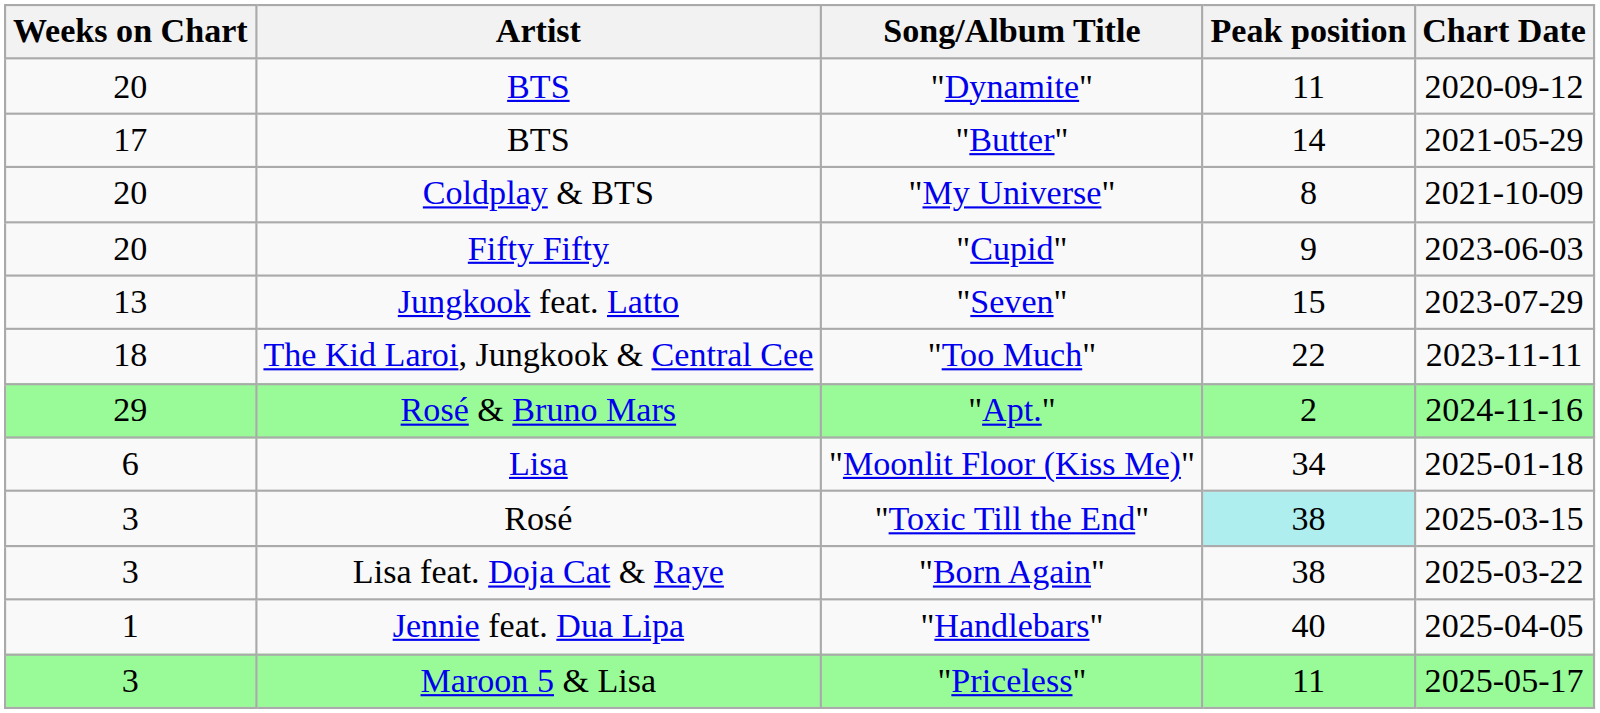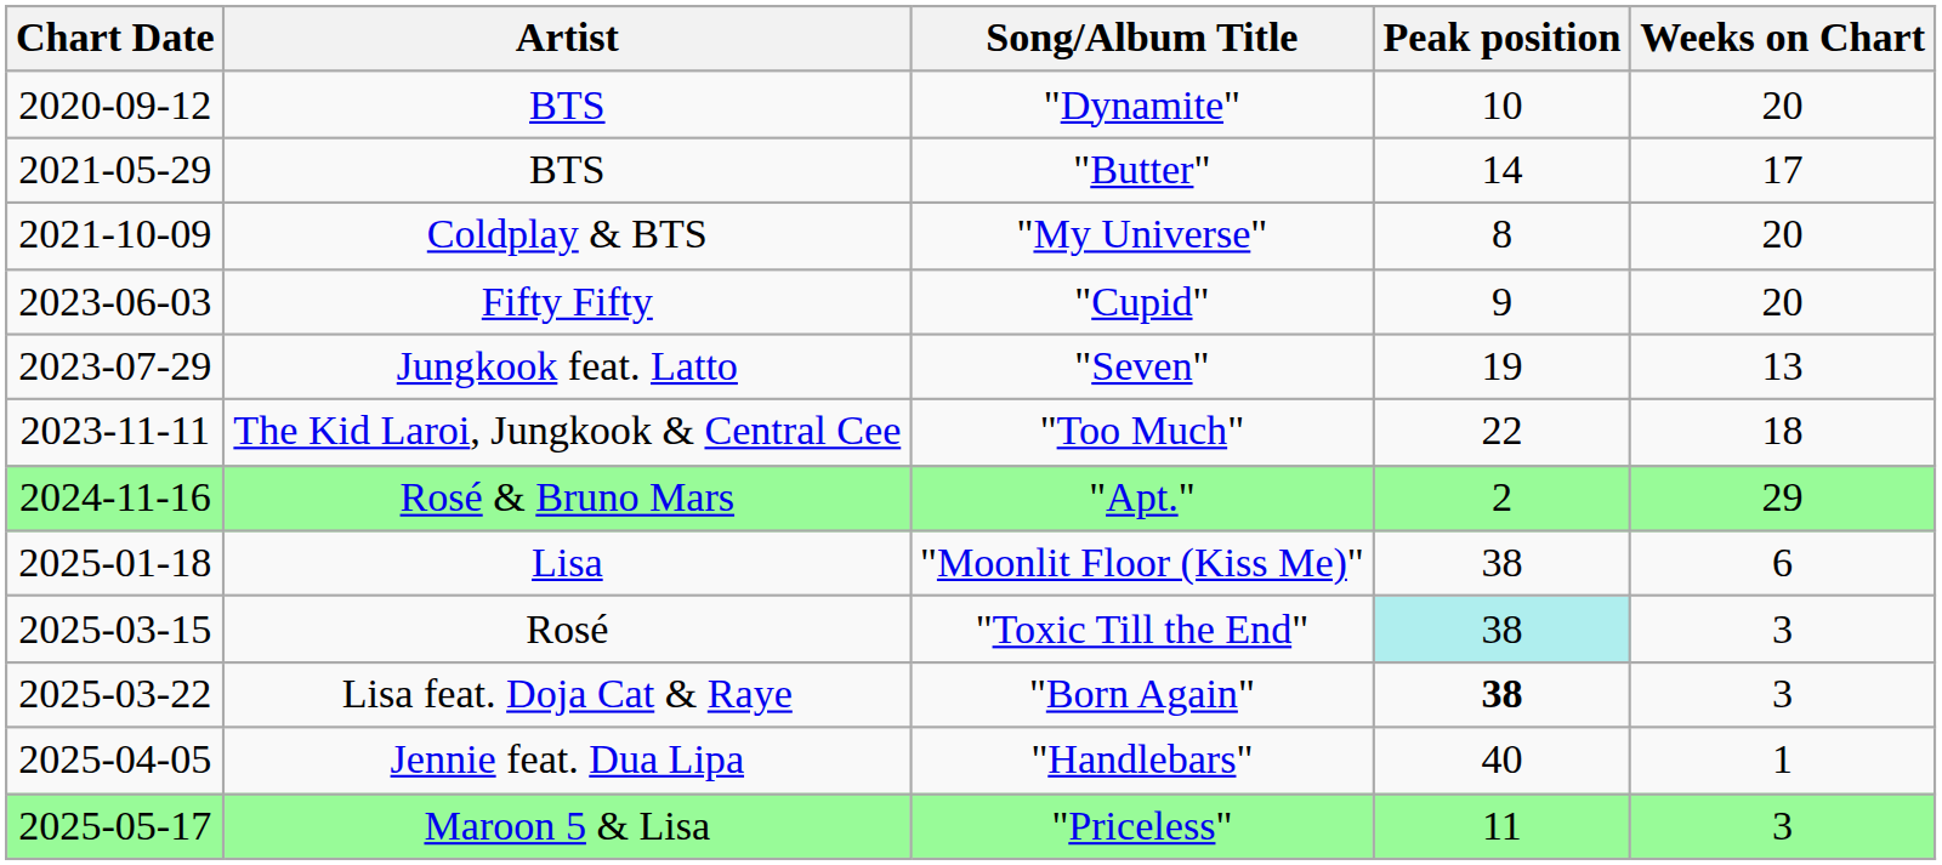 <table class="wikitable sortable" style="text-align:center">
 <tr>
-<th>Weeks on Chart</th>
+<th>Chart Date</th>
 <th>Artist</th>
 <th>Song/Album Title</th>
 <th>Peak position</th>
-<th>Chart Date</th>
+<th>Weeks on Chart</th>
 </tr>
 <tr>
-<td>20</td>
+<td>2020-09-12</td>
 <td><a href='#'>BTS</a></td>
 <td>"<a href='#'>Dynamite</a>"</td>
-<td>11</td>
-<td>2020-09-12</td>
+<td>10</td>
+<td>20</td>
 </tr>
 <tr>
-<td>17</td>
+<td>2021-05-29</td>
 <td>BTS</td>
 <td>"<a href='#'>Butter</a>"</td>
 <td>14</td>
-<td>2021-05-29</td>
+<td>17</td>
 </tr>
 <tr>
-<td>20</td>
+<td>2021-10-09</td>
 <td><a href='#'>Coldplay</a> & BTS</td>
 <td>"<a href='#'>My Universe</a>"</td>
 <td>8</td>
-<td>2021-10-09</td>
+<td>20</td>
 </tr>
 <tr>
-<td>20</td>
+<td>2023-06-03</td>
 <td><a href='#'>Fifty Fifty</a></td>
 <td>"<a href='#'>Cupid</a>"</td>
 <td>9</td>
-<td>2023-06-03</td>
+<td>20</td>
 </tr>
 <tr>
-<td>13</td>
+<td>2023-07-29</td>
 <td><a href='#'>Jungkook</a> feat. <a href='#'>Latto</a></td>
 <td>"<a href='#'>Seven</a>"</td>
-<td>15</td>
-<td>2023-07-29</td>
+<td>19</td>
+<td>13</td>
 </tr>
 <tr>
-<td>18</td>
+<td>2023-11-11</td>
 <td><a href='#'>The Kid Laroi</a>, Jungkook & <a href='#'>Central Cee</a></td>
 <td>"<a href='#'>Too Much</a>"</td>
 <td>22</td>
-<td>2023-11-11</td>
+<td>18</td>
 </tr>
 <tr style="background:palegreen;">
-<td>29</td>
+<td>2024-11-16</td>
 <td><a href='#'>Rosé</a> & <a href='#'>Bruno Mars</a></td>
 <td>"<a href='#'>Apt.</a>"</td>
 <td>2</td>
-<td>2024-11-16</td>
+<td>29</td>
 </tr>
 <tr>
-<td>6</td>
+<td>2025-01-18</td>
 <td><a href='#'>Lisa</a></td>
 <td>"<a href='#'>Moonlit Floor (Kiss Me)</a>"</td>
-<td>34</td>
-<td>2025-01-18</td>
+<td>38</td>
+<td>6</td>
 </tr>
 <tr>
-<td>3</td>
+<td>2025-03-15</td>
 <td>Rosé</td>
 <td>"<a href='#'>Toxic Till the End</a>"</td>
 <td style="background: paleturquoise;">38</td>
-<td>2025-03-15</td>
+<td>3</td>
 </tr>
 <tr>
-<td>3</td>
+<td>2025-03-22</td>
 <td>Lisa feat. <a href='#'>Doja Cat</a> & <a href='#'>Raye</a></td>
 <td>"<a href='#'>Born Again</a>"</td>
-<td>38</td>
-<td>2025-03-22</td>
+<td><strong>38</strong></td>
+<td>3</td>
 </tr>
 <tr>
-<td>1</td>
+<td>2025-04-05</td>
 <td><a href='#'>Jennie</a> feat. <a href='#'>Dua Lipa</a></td>
 <td>"<a href='#'>Handlebars</a>"</td>
 <td>40</td>
-<td>2025-04-05</td>
+<td>1</td>
 </tr>
 <tr style="background:palegreen;">
-<td>3</td>
+<td>2025-05-17</td>
 <td><a href='#'>Maroon 5</a> & Lisa</td>
 <td>"<a href='#'>Priceless</a>"</td>
 <td>11</td>
-<td>2025-05-17</td>
+<td>3</td>
 </tr>
 </table>
